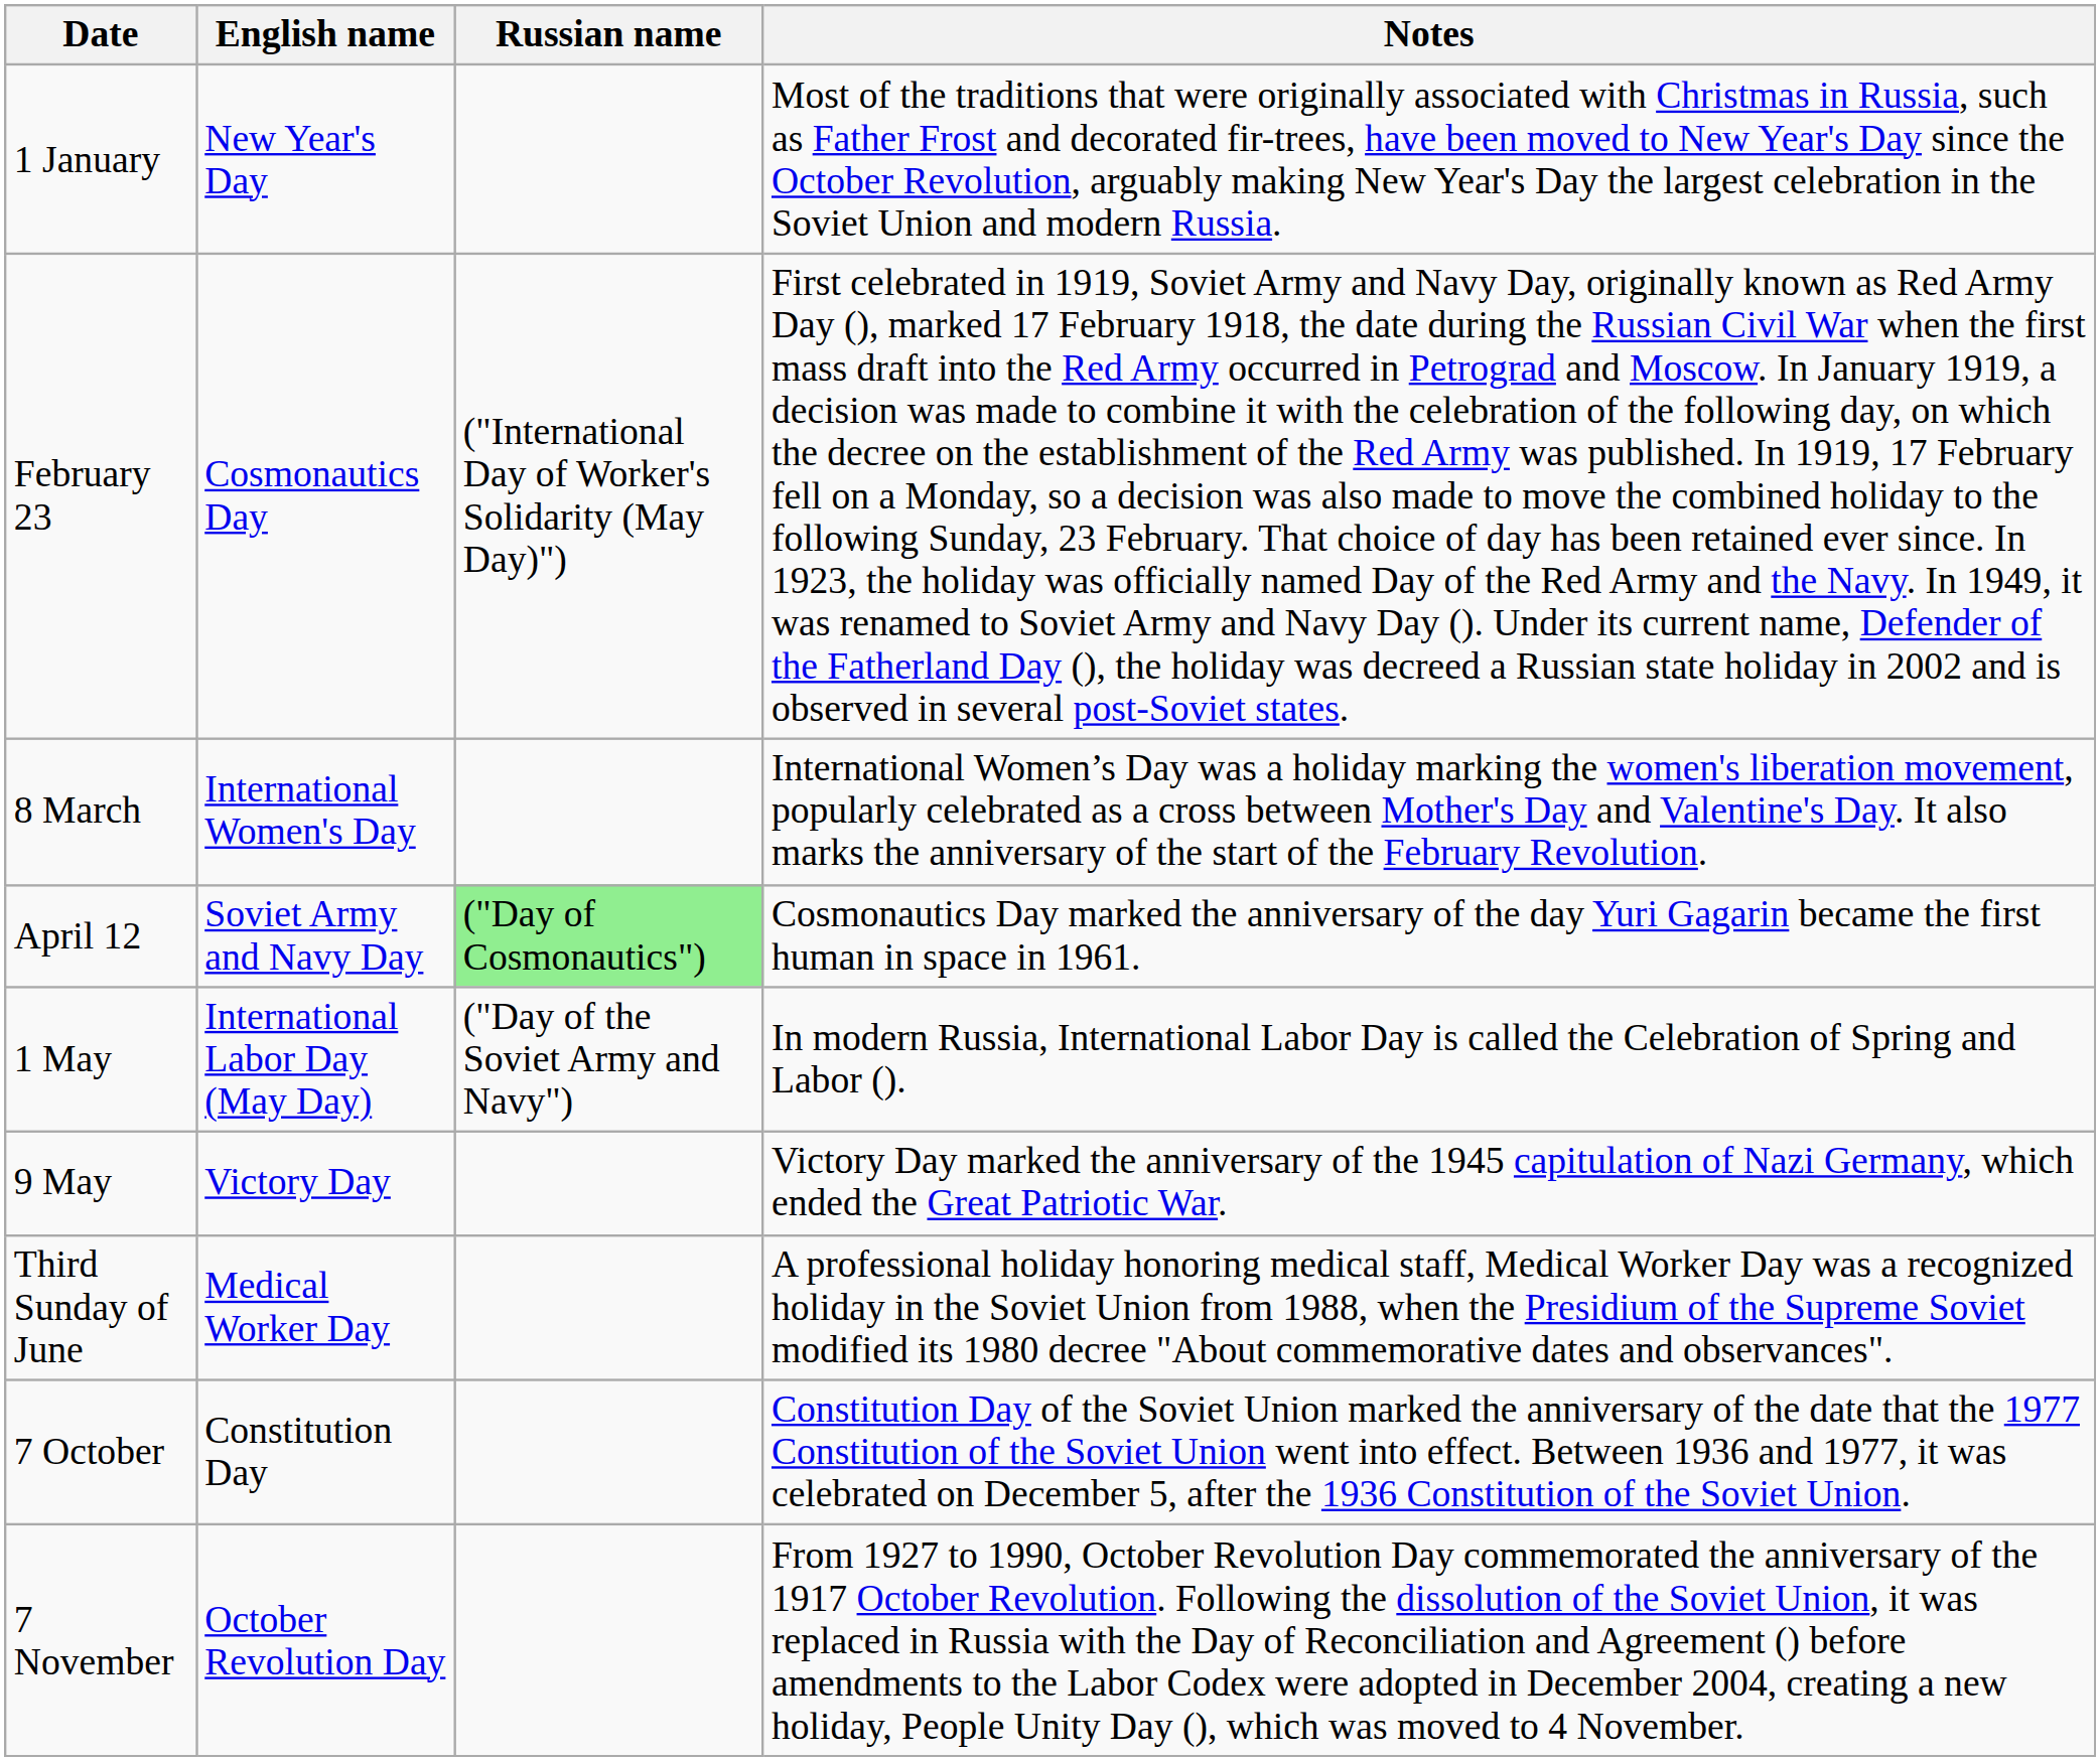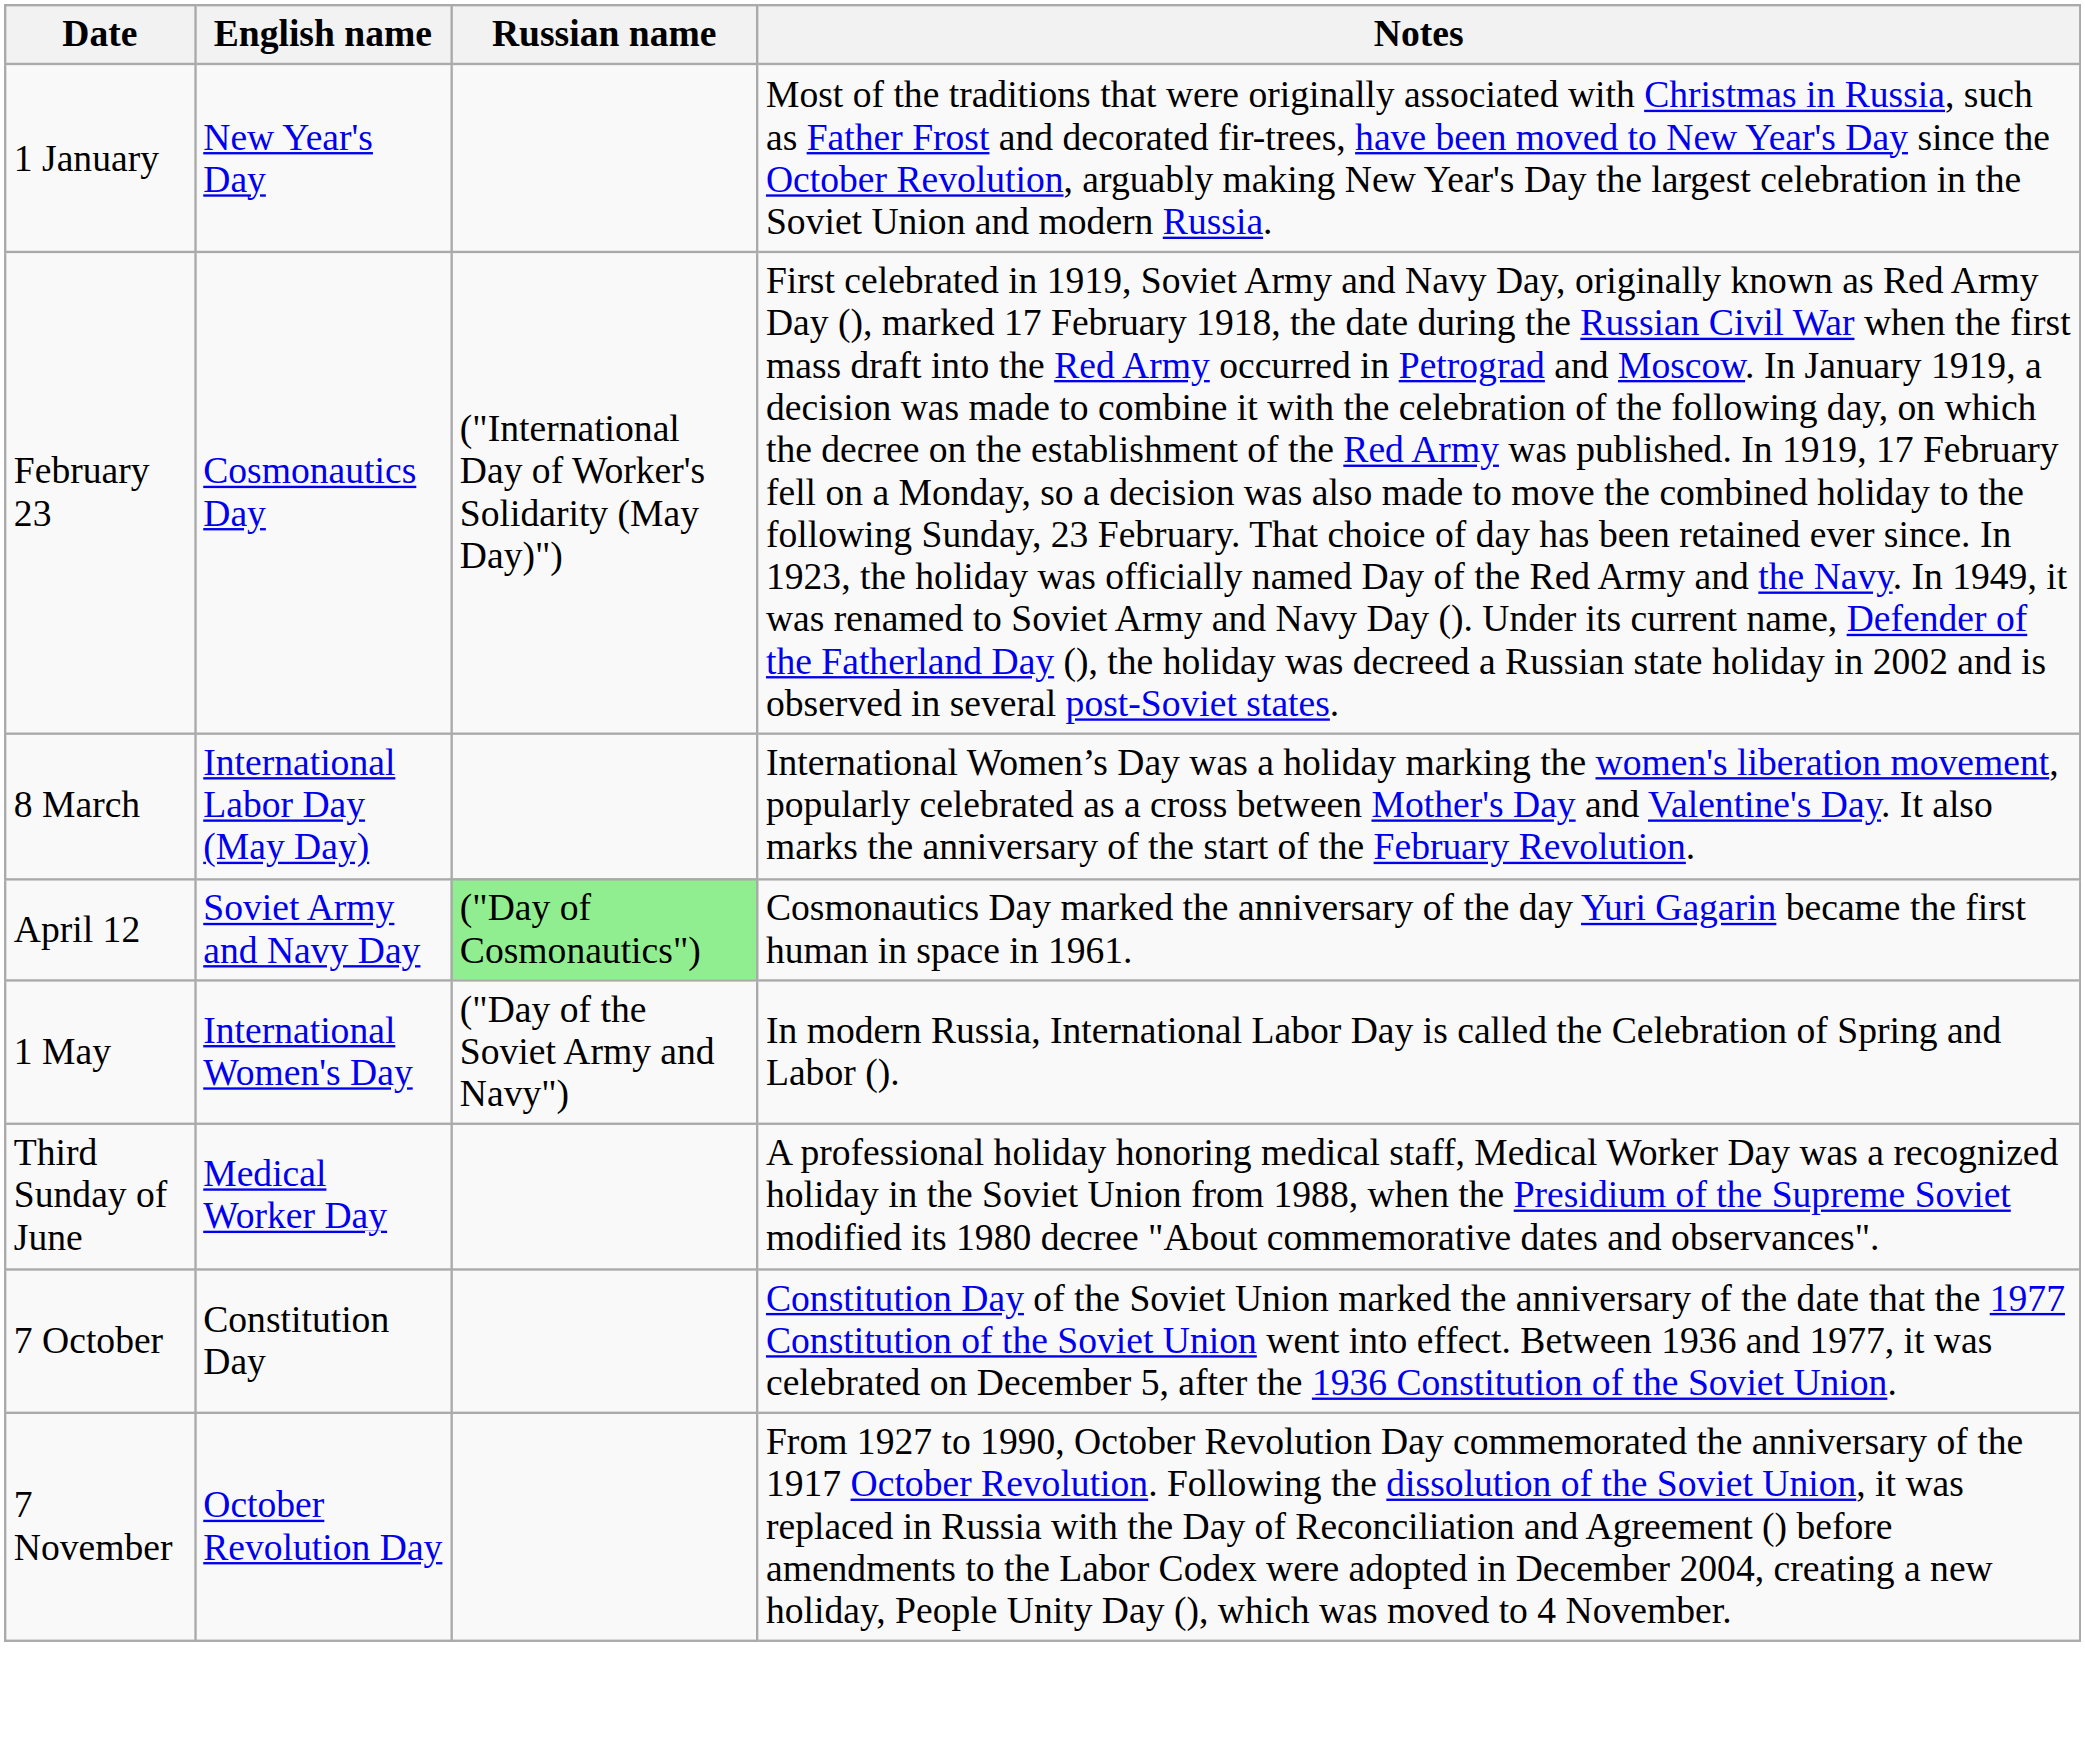 <table class="wikitable" style="margin:auto;">
 <tr style=background:#efefef;>
 <th>Date</th>
 <th>English name</th>
 <th>Russian name</th>
 <th>Notes</th>
 </tr>
 <tr>
 <td>1 January</td>
 <td><a href='#'>New Year's Day</a></td>
 <td></td>
 <td>Most of the traditions that were originally associated with <a href='#'>Christmas in Russia</a>, such as <a href='#'>Father Frost</a> and decorated fir-trees, <a href='#'>have been moved to New Year's Day</a> since the <a href='#'>October Revolution</a>, arguably making New Year's Day the largest celebration in the Soviet Union and modern <a href='#'>Russia</a>.</td>
 </tr>
 <tr>
 <td>February 23</td>
 <td><a href='#'>Cosmonautics Day</a></td>
 <td> ("International Day of Worker's Solidarity (May Day)")</td>
 <td>First celebrated in 1919, Soviet Army and Navy Day, originally known as Red Army Day (), marked 17 February 1918, the date during the <a href='#'>Russian Civil War</a> when the first mass draft into the <a href='#'>Red Army</a> occurred in <a href='#'>Petrograd</a> and <a href='#'>Moscow</a>. In January 1919, a decision was made to combine it with the celebration of the following day, on which the decree on the establishment of the <a href='#'>Red Army</a> was published. In 1919, 17 February fell on a Monday, so a decision was also made to move the combined holiday to the following Sunday, 23 February. That choice of day has been retained ever since. In 1923, the holiday was officially named Day of the Red Army and <a href='#'>the Navy</a>. In 1949, it was renamed to Soviet Army and Navy Day (). Under its current name, <a href='#'>Defender of the Fatherland Day</a> (), the holiday was decreed a Russian state holiday in 2002 and is observed in several <a href='#'>post-Soviet states</a>.</td>
 </tr>
 <tr>
 <td>8 March</td>
-<td><a href='#'>International Women's Day</a></td>
+<td><a href='#'>International Labor Day (May Day)</a></td>
 <td></td>
 <td>International Women’s Day was a holiday marking the <a href='#'>women's liberation movement</a>, popularly celebrated as a cross between <a href='#'>Mother's Day</a> and <a href='#'>Valentine's Day</a>. It also marks the anniversary of the start of the <a href='#'>February Revolution</a>.</td>
 </tr>
 <tr>
 <td>April 12</td>
 <td><a href='#'>Soviet Army and Navy Day</a></td>
 <td style="background: lightgreen;"> ("Day of Cosmonautics")</td>
 <td>Cosmonautics Day marked the anniversary of the day <a href='#'>Yuri Gagarin</a> became the first human in space in 1961.</td>
 </tr>
 <tr>
 <td>1 May</td>
-<td><a href='#'>International Labor Day (May Day)</a></td>
+<td><a href='#'>International Women's Day</a></td>
 <td> ("Day of the Soviet Army and Navy")</td>
 <td>In modern Russia, International Labor Day is called the Celebration of Spring and Labor ().</td>
-</tr>
-<tr>
-<td>9 May</td>
-<td><a href='#'>Victory Day</a></td>
-<td></td>
-<td>Victory Day marked the anniversary of the 1945 <a href='#'>capitulation of Nazi Germany</a>, which ended the <a href='#'>Great Patriotic War</a>.</td>
 </tr>
 <tr>
 <td>Third Sunday of June</td>
 <td><a href='#'>Medical Worker Day</a></td>
 <td></td>
 <td>A professional holiday honoring medical staff, Medical Worker Day was a recognized holiday in the Soviet Union from 1988, when the <a href='#'>Presidium of the Supreme Soviet</a> modified its 1980 decree "About commemorative dates and observances".</td>
 </tr>
 <tr>
 <td>7 October</td>
 <td>Constitution Day</td>
 <td></td>
 <td><a href='#'>Constitution Day</a> of the Soviet Union marked the anniversary of the date that the <a href='#'>1977 Constitution of the Soviet Union</a> went into effect. Between 1936 and 1977, it was celebrated on December 5, after the <a href='#'>1936 Constitution of the Soviet Union</a>.</td>
 </tr>
 <tr>
 <td>7 November</td>
 <td><a href='#'>October Revolution Day</a></td>
 <td></td>
 <td>From 1927 to 1990, October Revolution Day  commemorated the anniversary of the 1917 <a href='#'>October Revolution</a>. Following the <a href='#'>dissolution of the Soviet Union</a>, it was replaced in Russia with the Day of Reconciliation and Agreement () before amendments to the Labor Codex were adopted in December 2004, creating a new holiday, People Unity Day (), which was moved to 4 November.</td>
 </tr>
 </table>
